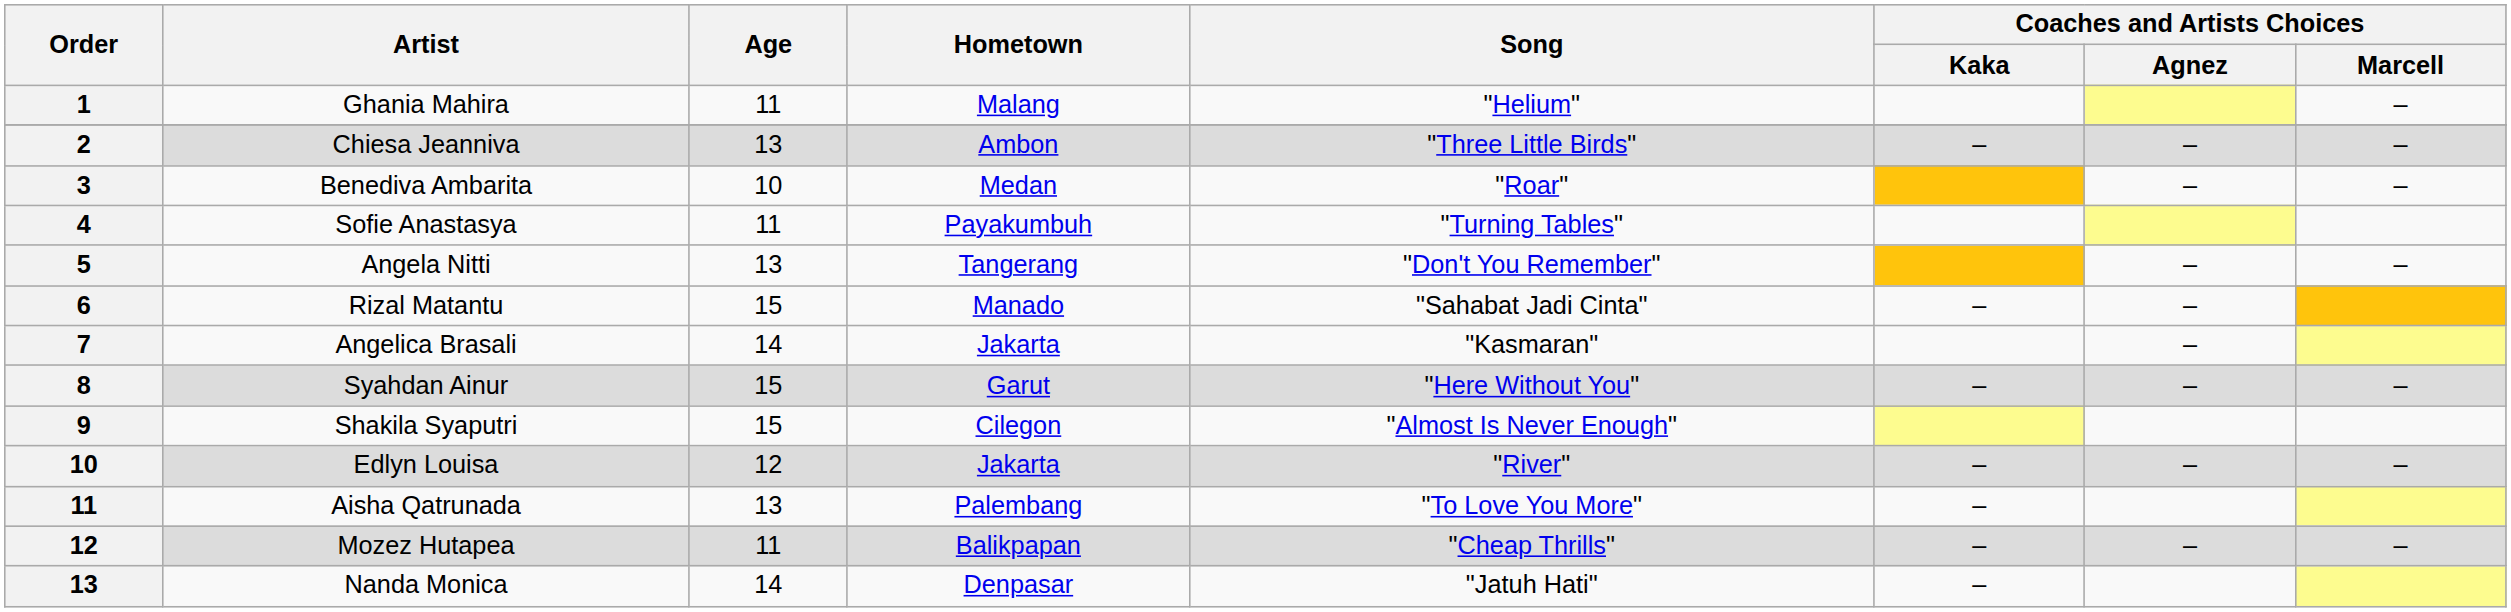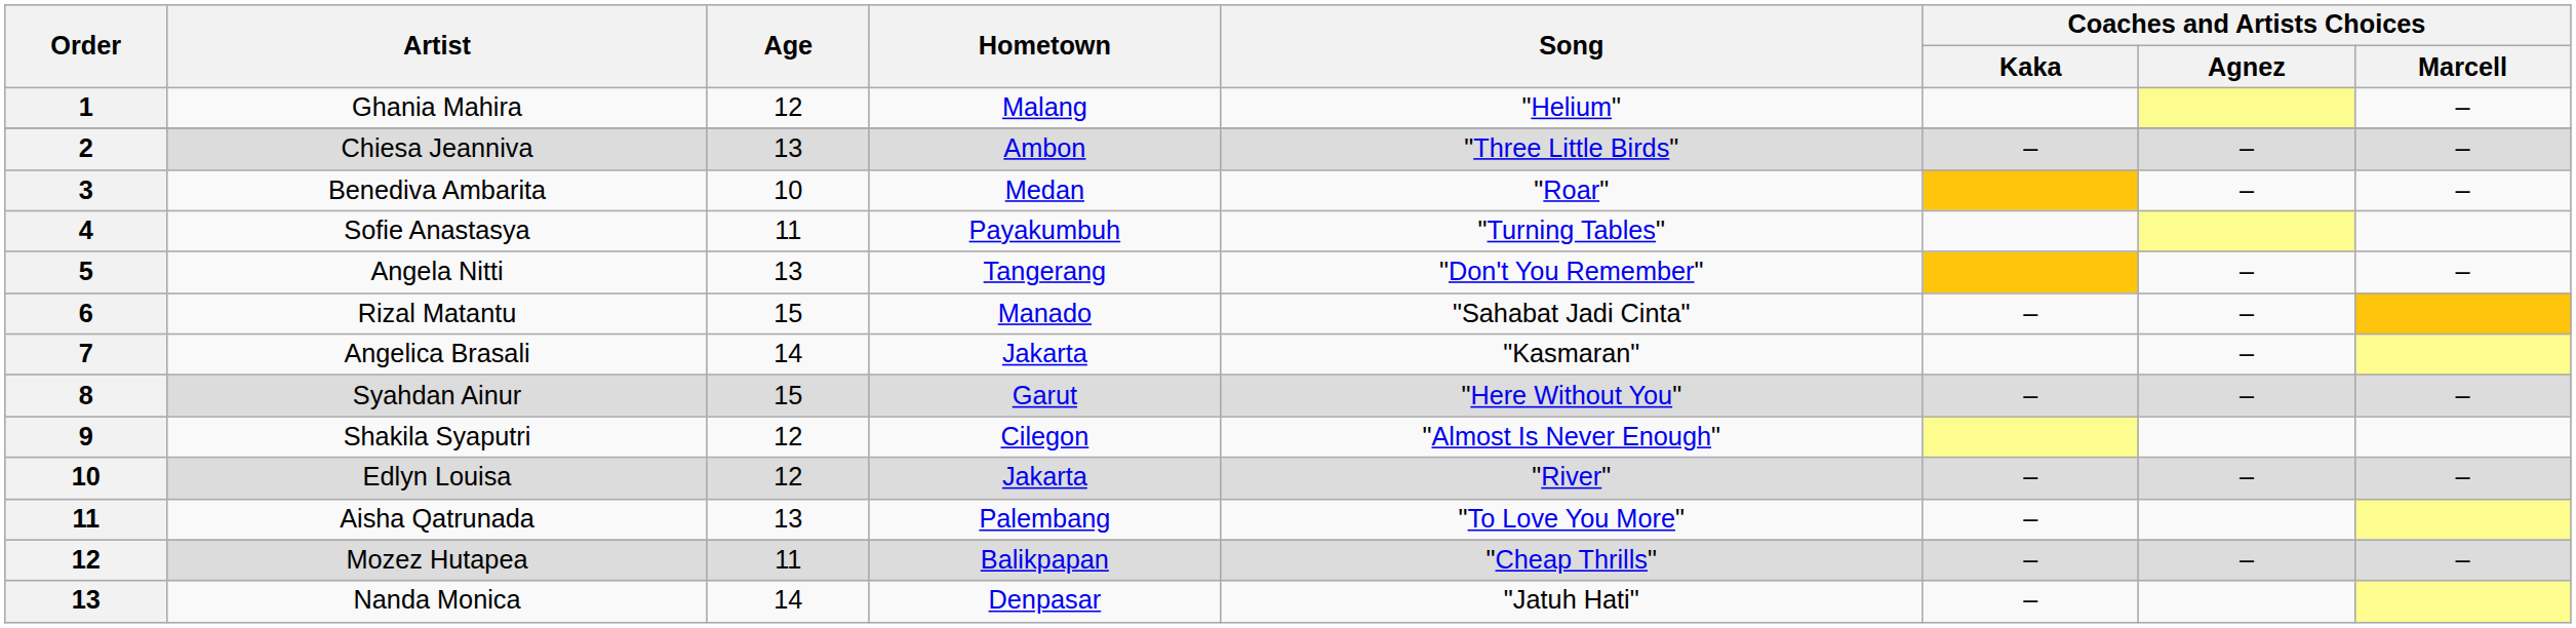 <table class="wikitable" style="text-align:center; width:100%;">
 <tr>
 <th rowspan="2" scope="col" style="width:06%;">Order</th>
 <th rowspan="2" scope="col" style="width:20%;">Artist</th>
 <th rowspan="2" scope="col" style="width:06%;">Age</th>
 <th rowspan="2" scope="col" style="width:13%;">Hometown</th>
 <th rowspan="2" scope="col" style="width:26%;">Song</th>
 <th colspan="3" scope="col" style="width:40%;">Coaches and Artists Choices</th>
 </tr>
 <tr>
 <th style="width:08%;">Kaka</th>
 <th style="width:08%;">Agnez</th>
 <th style="width:08%;">Marcell</th>
 </tr>
 <tr>
 <th>1</th>
 <td>Ghania Mahira</td>
-<td>11</td>
+<td>12</td>
 <td><a href='#'>Malang</a></td>
 <td>"<a href='#'>Helium</a>"</td>
 <td><strong></strong></td>
 <td style="background:#fdfc8f"><strong></strong></td>
 <td>–</td>
 </tr>
 <tr>
 </tr>
 <tr style="background:#DCDCDC;">
 <th>2</th>
 <td>Chiesa Jeanniva</td>
 <td>13</td>
 <td><a href='#'>Ambon</a></td>
 <td>"<a href='#'>Three Little Birds</a>"</td>
 <td>–</td>
 <td>–</td>
 <td>–</td>
 </tr>
 <tr>
 <th>3</th>
 <td>Benediva Ambarita</td>
 <td>10</td>
 <td><a href='#'>Medan</a></td>
 <td>"<a href='#'>Roar</a>"</td>
 <td style="background:#ffc40c"><strong></strong></td>
 <td>–</td>
 <td>–</td>
 </tr>
 <tr>
 <th>4</th>
 <td>Sofie Anastasya</td>
 <td>11</td>
 <td><a href='#'>Payakumbuh</a></td>
 <td>"<a href='#'>Turning Tables</a>"</td>
 <td><strong></strong></td>
 <td style="background:#fdfc8f"><strong></strong></td>
 <td><strong></strong></td>
 </tr>
 <tr>
 <th>5</th>
 <td>Angela Nitti</td>
 <td>13</td>
 <td><a href='#'>Tangerang</a></td>
 <td>"<a href='#'>Don't You Remember</a>"</td>
 <td style="background:#ffc40c"><strong></strong></td>
 <td>–</td>
 <td>–</td>
 </tr>
 <tr>
 <th>6</th>
 <td>Rizal Matantu</td>
 <td>15</td>
 <td><a href='#'>Manado</a></td>
 <td>"Sahabat Jadi Cinta"</td>
 <td>–</td>
 <td>–</td>
 <td style="background:#ffc40c"><strong></strong></td>
 </tr>
 <tr>
 <th>7</th>
 <td>Angelica Brasali</td>
 <td>14</td>
 <td><a href='#'>Jakarta</a></td>
 <td>"Kasmaran"</td>
 <td><strong></strong></td>
 <td>–</td>
 <td style="background:#fdfc8f"><strong></strong></td>
 </tr>
 <tr style="background:#DCDCDC;">
 <th>8</th>
 <td>Syahdan Ainur</td>
 <td>15</td>
 <td><a href='#'>Garut</a></td>
 <td>"<a href='#'>Here Without You</a>"</td>
 <td>–</td>
 <td>–</td>
 <td>–</td>
 </tr>
 <tr>
 <th>9</th>
 <td>Shakila Syaputri</td>
-<td>15</td>
+<td>12</td>
 <td><a href='#'>Cilegon</a></td>
 <td>"<a href='#'>Almost Is Never Enough</a>"</td>
 <td style="background:#fdfc8f"><strong></strong></td>
 <td><strong></strong></td>
 <td><strong></strong></td>
 </tr>
 <tr style="background:#DCDCDC;">
 <th>10</th>
 <td>Edlyn Louisa</td>
 <td>12</td>
 <td><a href='#'>Jakarta</a></td>
 <td>"<a href='#'>River</a>"</td>
 <td>–</td>
 <td>–</td>
 <td>–</td>
 </tr>
 <tr>
 <th>11</th>
 <td>Aisha Qatrunada</td>
 <td>13</td>
 <td><a href='#'>Palembang</a></td>
 <td>"<a href='#'>To Love You More</a>"</td>
 <td>–</td>
 <td><strong></strong></td>
 <td style="background:#fdfc8f"><strong></strong></td>
 </tr>
 <tr style="background:#DCDCDC;">
 <th>12</th>
 <td>Mozez Hutapea</td>
 <td>11</td>
 <td><a href='#'>Balikpapan</a></td>
 <td>"<a href='#'>Cheap Thrills</a>"</td>
 <td>–</td>
 <td>–</td>
 <td>–</td>
 </tr>
 <tr>
 <th>13</th>
 <td>Nanda Monica</td>
 <td>14</td>
 <td><a href='#'>Denpasar</a></td>
 <td>"Jatuh Hati"</td>
 <td>–</td>
 <td><strong></strong></td>
 <td style="background:#fdfc8f"><strong></strong></td>
 </tr>
 </table>
